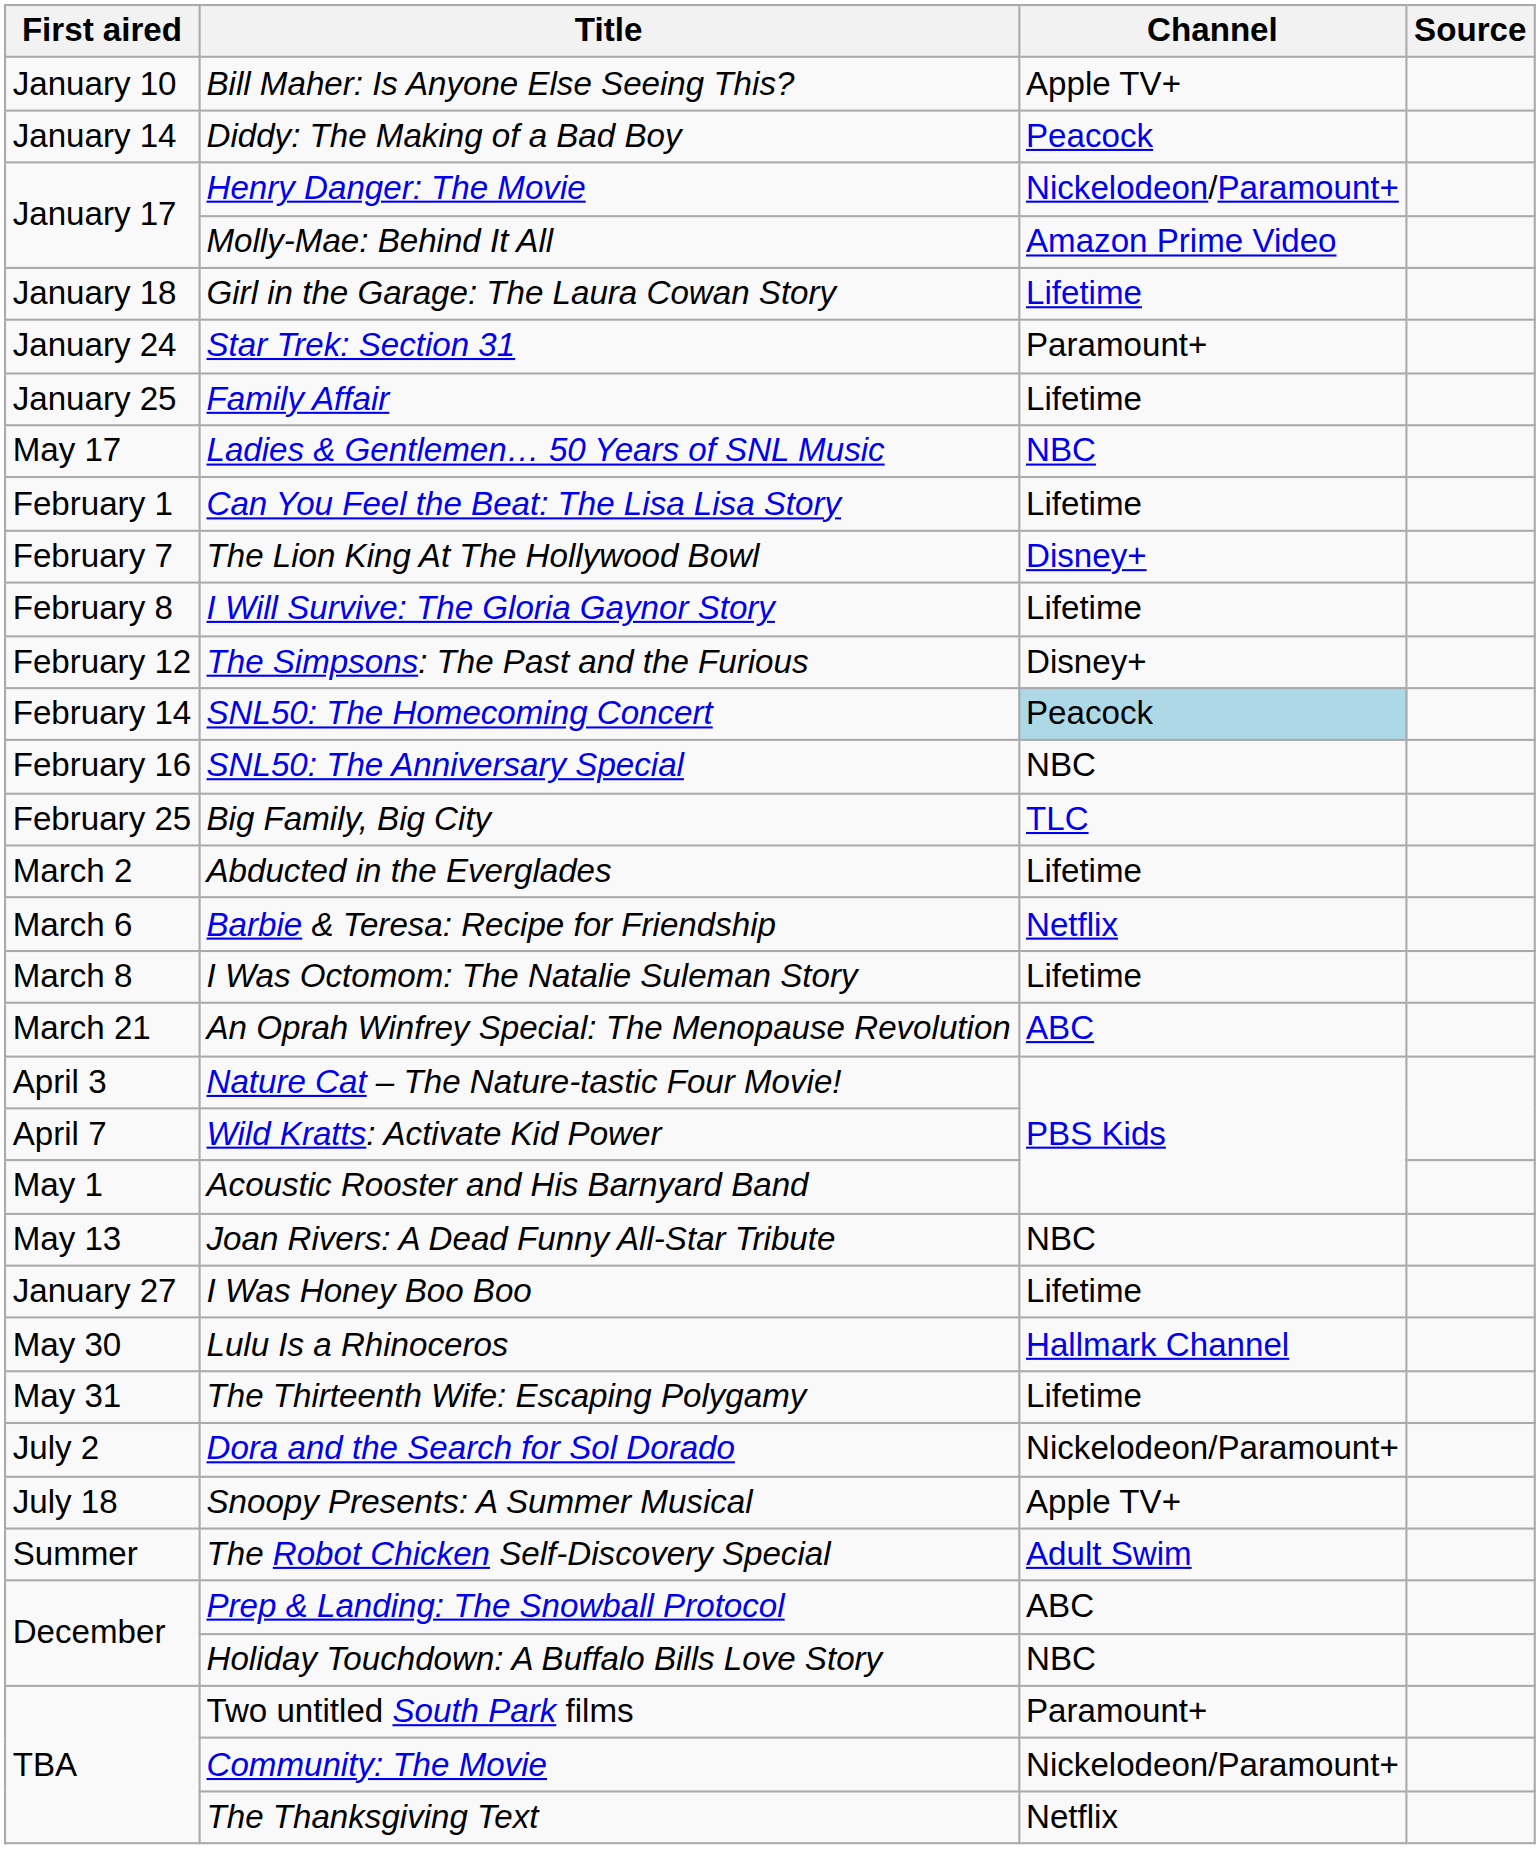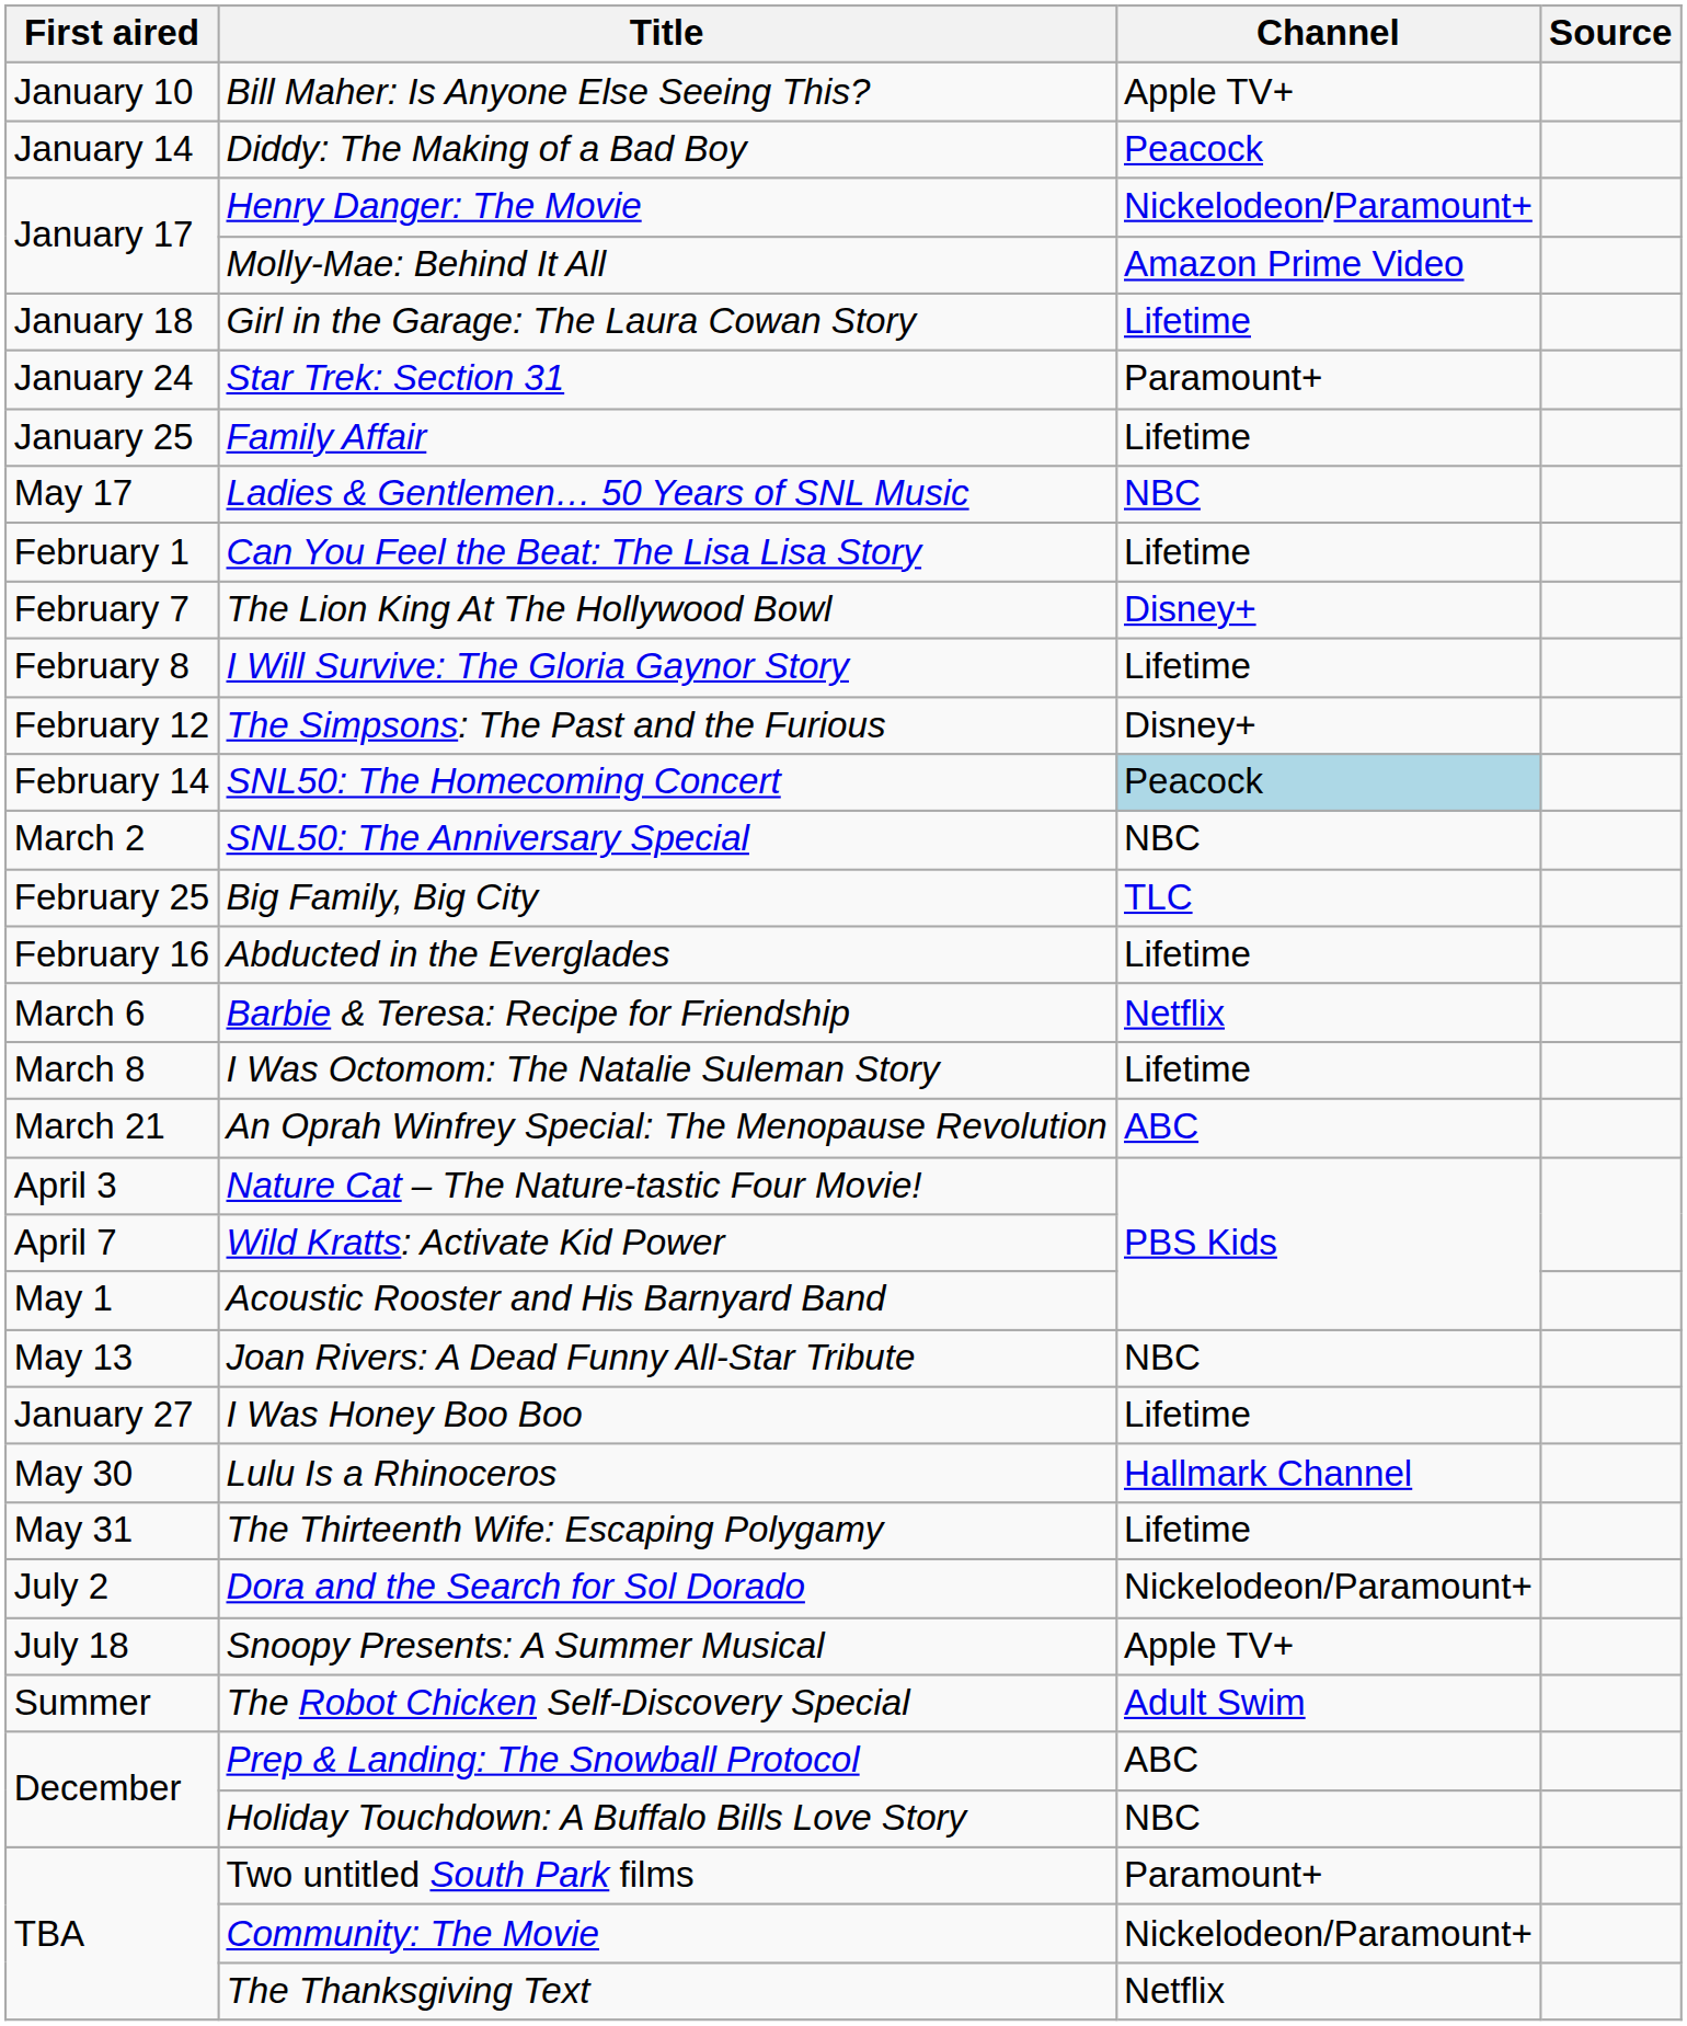 <table class="wikitable sortable">
 <tr>
 <th>First aired</th>
 <th>Title</th>
 <th>Channel</th>
 <th>Source</th>
 </tr>
 <tr>
 <td>January 10</td>
 <td><em>Bill Maher: Is Anyone Else Seeing This?</em></td>
 <td>Apple TV+</td>
 <td></td>
 </tr>
 <tr>
 <td>January 14</td>
 <td><em>Diddy: The Making of a Bad Boy</em></td>
 <td><a href='#'>Peacock</a></td>
 <td></td>
 </tr>
 <tr>
 <td rowspan="2">January 17</td>
 <td><em><a href='#'>Henry Danger: The Movie</a></em></td>
 <td><a href='#'>Nickelodeon</a>/<a href='#'>Paramount+</a></td>
 <td></td>
 </tr>
 <tr>
 <td><em>Molly-Mae: Behind It All</em></td>
 <td><a href='#'>Amazon Prime Video</a></td>
 <td></td>
 </tr>
 <tr>
 <td>January 18</td>
 <td><em>Girl in the Garage: The Laura Cowan Story</em></td>
 <td><a href='#'>Lifetime</a></td>
 <td></td>
 </tr>
 <tr>
 <td>January 24</td>
 <td><em><a href='#'>Star Trek: Section 31</a></em></td>
 <td>Paramount+</td>
 <td></td>
 </tr>
 <tr>
 <td>January 25</td>
 <td><em><a href='#'>Family Affair</a></em></td>
 <td>Lifetime</td>
 <td></td>
 </tr>
 <tr>
 <td>May 17</td>
 <td><em><a href='#'>Ladies & Gentlemen… 50 Years of SNL Music</a></em></td>
 <td><a href='#'>NBC</a></td>
 <td></td>
 </tr>
 <tr>
 <td>February 1</td>
 <td><em><a href='#'>Can You Feel the Beat: The Lisa Lisa Story</a></em></td>
 <td>Lifetime</td>
 <td></td>
 </tr>
 <tr>
 <td>February 7</td>
 <td><em>The Lion King At The Hollywood Bowl</em></td>
 <td><a href='#'>Disney+</a></td>
 <td></td>
 </tr>
 <tr>
 <td>February 8</td>
 <td><em><a href='#'>I Will Survive: The Gloria Gaynor Story</a></em></td>
 <td>Lifetime</td>
 <td></td>
 </tr>
 <tr>
 <td>February 12</td>
 <td><em><a href='#'>The Simpsons</a>: The Past and the Furious</em></td>
 <td>Disney+</td>
 <td></td>
 </tr>
 <tr>
 <td>February 14</td>
 <td><em><a href='#'>SNL50: The Homecoming Concert</a></em></td>
 <td style="background: lightblue;">Peacock</td>
 <td></td>
 </tr>
 <tr>
-<td>February 16</td>
+<td>March 2</td>
 <td><em><a href='#'>SNL50: The Anniversary Special</a></em></td>
 <td>NBC</td>
 <td></td>
 </tr>
 <tr>
 <td>February 25</td>
 <td><em>Big Family, Big City</em></td>
 <td><a href='#'>TLC</a></td>
 <td></td>
 </tr>
 <tr>
-<td>March 2</td>
+<td>February 16</td>
 <td><em>Abducted in the Everglades</em></td>
 <td>Lifetime</td>
 <td></td>
 </tr>
 <tr>
 <td>March 6</td>
 <td><em><a href='#'>Barbie</a> & Teresa: Recipe for Friendship</em></td>
 <td><a href='#'>Netflix</a></td>
 <td></td>
 </tr>
 <tr>
 <td>March 8</td>
 <td><em>I Was Octomom: The Natalie Suleman Story</em></td>
 <td>Lifetime</td>
 <td></td>
 </tr>
 <tr>
 <td>March 21</td>
 <td><em>An Oprah Winfrey Special: The Menopause Revolution</em></td>
 <td><a href='#'>ABC</a></td>
 <td></td>
 </tr>
 <tr>
 <td>April 3</td>
 <td><em><a href='#'>Nature Cat</a> – The Nature-tastic Four Movie!</em></td>
 <td rowspan="3"><a href='#'>PBS Kids</a></td>
 <td rowspan="2"></td>
 </tr>
 <tr>
 <td>April 7</td>
 <td><em><a href='#'>Wild Kratts</a>: Activate Kid Power</em></td>
 </tr>
 <tr>
 <td>May 1</td>
 <td><em>Acoustic Rooster and His Barnyard Band</em></td>
 <td></td>
 </tr>
 <tr>
 <td>May 13</td>
 <td><em>Joan Rivers: A Dead Funny All-Star Tribute</em></td>
 <td>NBC</td>
 <td></td>
 </tr>
 <tr>
 <td>January 27</td>
 <td><em>I Was Honey Boo Boo</em></td>
 <td>Lifetime</td>
 <td></td>
 </tr>
 <tr>
 <td>May 30</td>
 <td><em>Lulu Is a Rhinoceros</em></td>
 <td><a href='#'>Hallmark Channel</a></td>
 <td></td>
 </tr>
 <tr>
 <td>May 31</td>
 <td><em>The Thirteenth Wife: Escaping Polygamy</em></td>
 <td>Lifetime</td>
 <td></td>
 </tr>
 <tr>
 <td>July 2</td>
 <td><em><a href='#'>Dora and the Search for Sol Dorado</a></em></td>
 <td>Nickelodeon/Paramount+</td>
 <td></td>
 </tr>
 <tr>
 <td>July 18</td>
 <td><em>Snoopy Presents: A Summer Musical</em></td>
 <td>Apple TV+</td>
 <td></td>
 </tr>
 <tr>
 <td>Summer</td>
 <td><em>The <a href='#'>Robot Chicken</a> Self-Discovery Special</em></td>
 <td><a href='#'>Adult Swim</a></td>
 <td></td>
 </tr>
 <tr>
 <td rowspan="2">December</td>
 <td><em><a href='#'>Prep & Landing: The Snowball Protocol</a></em></td>
 <td>ABC</td>
 <td></td>
 </tr>
 <tr>
 <td><em>Holiday Touchdown: A Buffalo Bills Love Story</em></td>
 <td>NBC</td>
 <td></td>
 </tr>
 <tr>
 <td rowspan="3">TBA</td>
 <td>Two untitled <em><a href='#'>South Park</a></em> films</td>
 <td>Paramount+</td>
 <td></td>
 </tr>
 <tr>
 <td><em><a href='#'>Community: The Movie</a></em></td>
 <td>Nickelodeon/Paramount+</td>
 <td></td>
 </tr>
 <tr>
 <td><em>The Thanksgiving Text</em></td>
 <td>Netflix</td>
 <td></td>
 </tr>
 </table>
